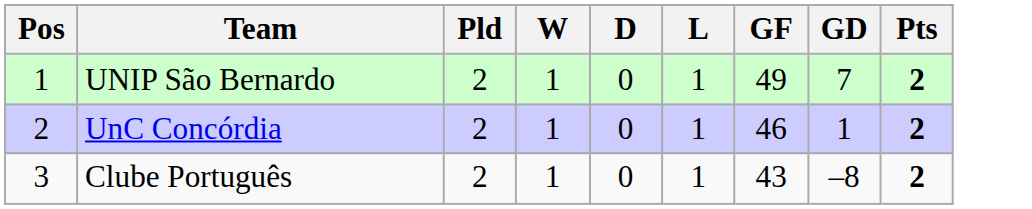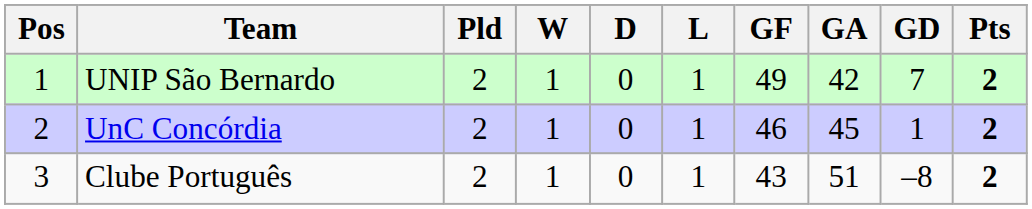 <table class="wikitable" style="text-align: center;">
 <tr>
 <th width="30">Pos</th>
 <th width="180">Team</th>
 <th width="30">Pld</th>
 <th width="30">W</th>
 <th width="30">D</th>
 <th width="30">L</th>
 <th width="30">GF</th>
+<th width="30">GA</th>
 <th width="30">GD</th>
 <th width="30">Pts</th>
 </tr>
 <tr bgcolor=#ccffcc>
 <td>1</td>
 <td align="left"> UNIP São Bernardo</td>
 <td>2</td>
 <td>1</td>
 <td>0</td>
 <td>1</td>
 <td>49</td>
+<td>42</td>
 <td>7</td>
 <td><strong>2</strong></td>
 </tr>
 <tr bgcolor=#ccccff>
 <td>2</td>
 <td align="left"> <a href='#'>UnC Concórdia</a></td>
 <td>2</td>
 <td>1</td>
 <td>0</td>
 <td>1</td>
 <td>46</td>
+<td>45</td>
 <td>1</td>
 <td><strong>2</strong></td>
 </tr>
 <tr>
 <td>3</td>
 <td align="left"> Clube Português</td>
 <td>2</td>
 <td>1</td>
 <td>0</td>
 <td>1</td>
 <td>43</td>
+<td>51</td>
 <td>–8</td>
 <td><strong>2</strong></td>
 </tr>
 </table>
